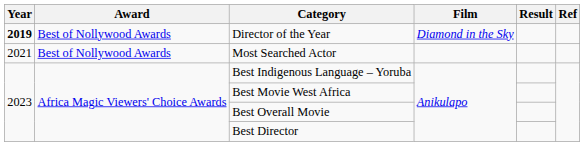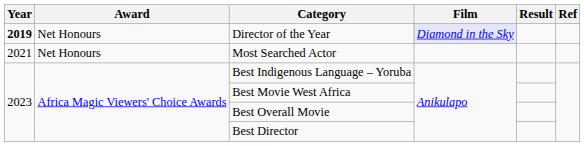 <table class="wikitable">
 <tr>
 <th>Year</th>
 <th>Award</th>
 <th>Category</th>
 <th>Film</th>
 <th>Result</th>
 <th>Ref</th>
 </tr>
 <tr>
 <td><strong>2019</strong></td>
-<td><a href='#'>Best of Nollywood Awards</a></td>
+<td>Net Honours</td>
 <td>Director of the Year</td>
-<td><em><a href='#'>Diamond in the Sky</a></em></td>
+<td style="background: lavender;"><em><a href='#'>Diamond in the Sky</a></em></td>
 <td></td>
 <td></td>
 </tr>
 <tr>
 <td>2021</td>
-<td><a href='#'>Best of Nollywood Awards</a></td>
+<td>Net Honours</td>
 <td>Most Searched Actor</td>
 <td></td>
 <td></td>
 <td></td>
 </tr>
 <tr>
 <td rowspan="4">2023</td>
 <td rowspan="4"><a href='#'>Africa Magic Viewers' Choice Awards</a></td>
 <td>Best Indigenous Language – Yoruba</td>
 <td rowspan="4"><em><a href='#'>Anikulapo</a></em></td>
 <td></td>
 <td rowspan="4"></td>
 </tr>
 <tr>
 <td>Best Movie West Africa</td>
 <td></td>
 </tr>
 <tr>
 <td>Best Overall Movie</td>
 <td></td>
 </tr>
 <tr>
 <td>Best Director</td>
 <td></td>
 </tr>
 </table>
